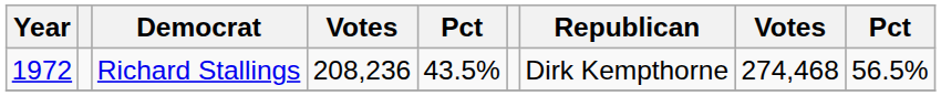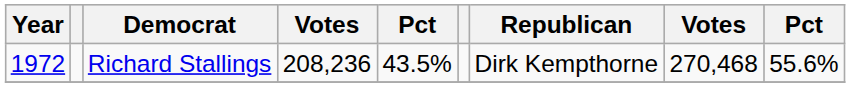 <table class="wikitable" style="margin:0.5em ; font-size:95%">
 <tr>
 <th>Year</th>
 <th></th>
 <th>Democrat</th>
 <th>Votes</th>
 <th>Pct</th>
 <th></th>
 <th>Republican</th>
 <th>Votes</th>
 <th>Pct</th>
 </tr>
 <tr>
 <td><a href='#'>1972</a></td>
 <td></td>
 <td><a href='#'>Richard Stallings</a></td>
 <td>208,236</td>
 <td>43.5%</td>
 <td></td>
 <td>Dirk Kempthorne</td>
-<td>274,468</td>
-<td>56.5%</td>
+<td>270,468</td>
+<td>55.6%</td>
 </tr>
 <tr>
 </tr>
 </table>
